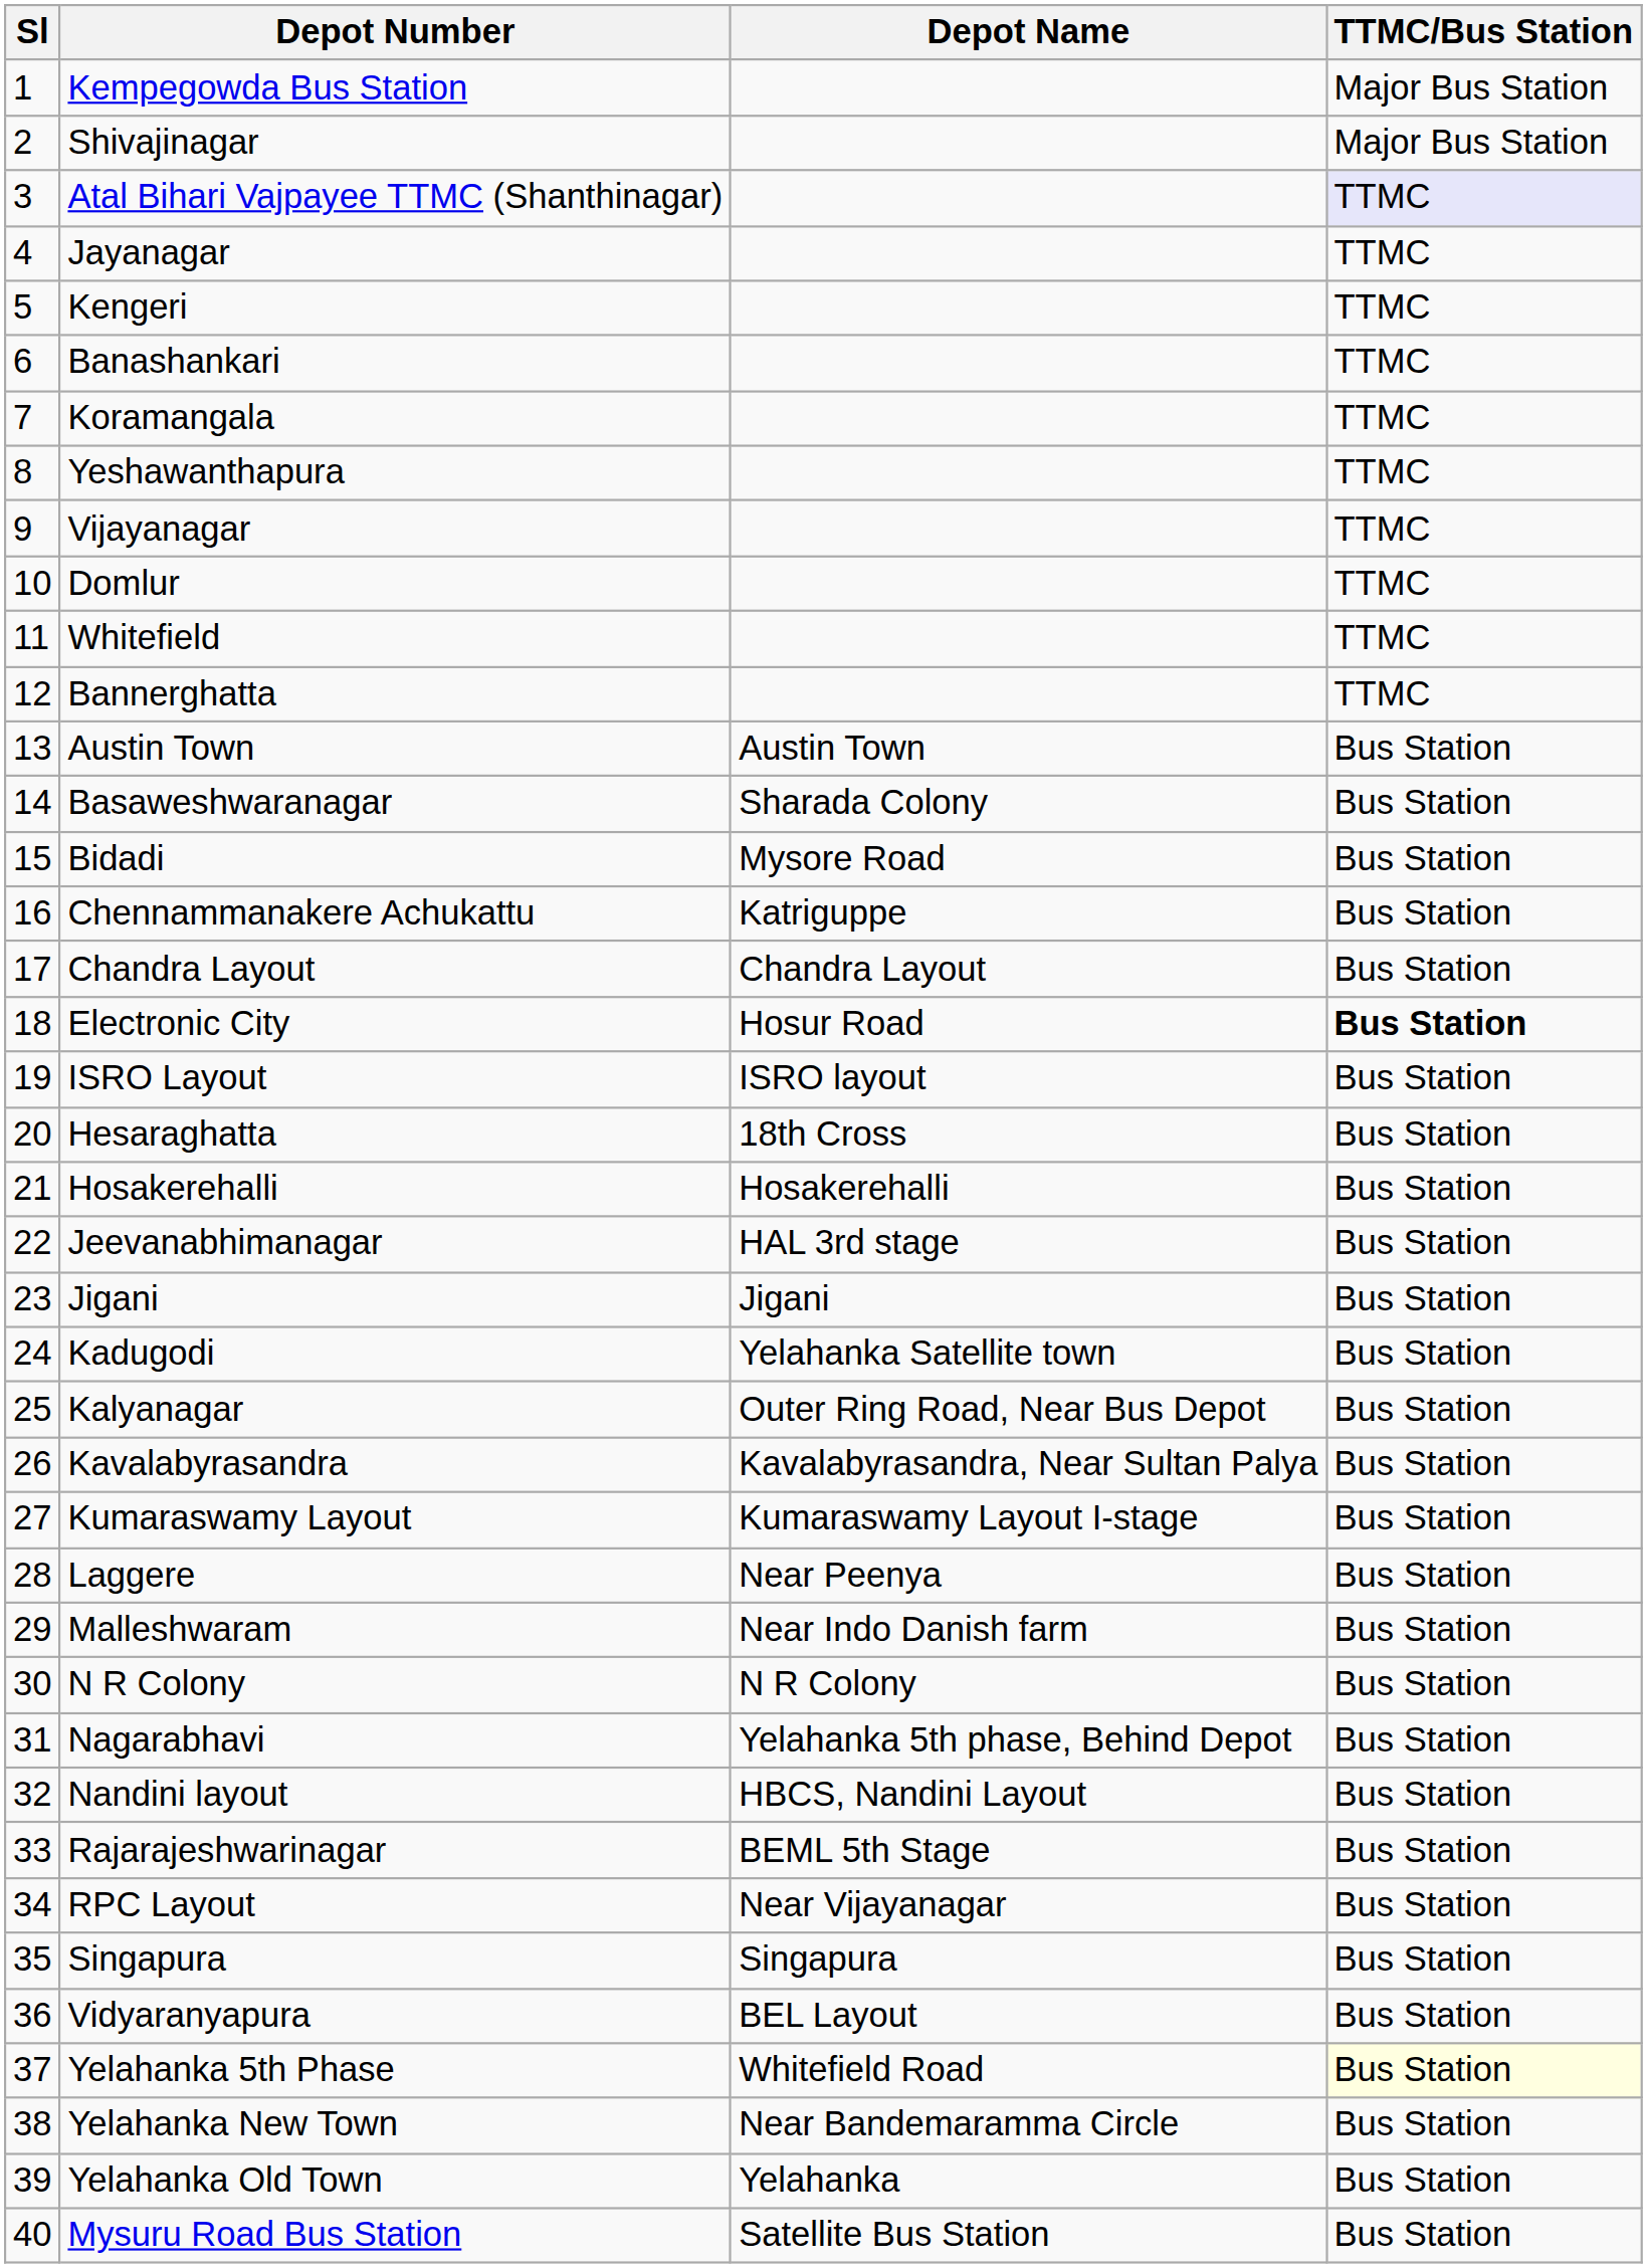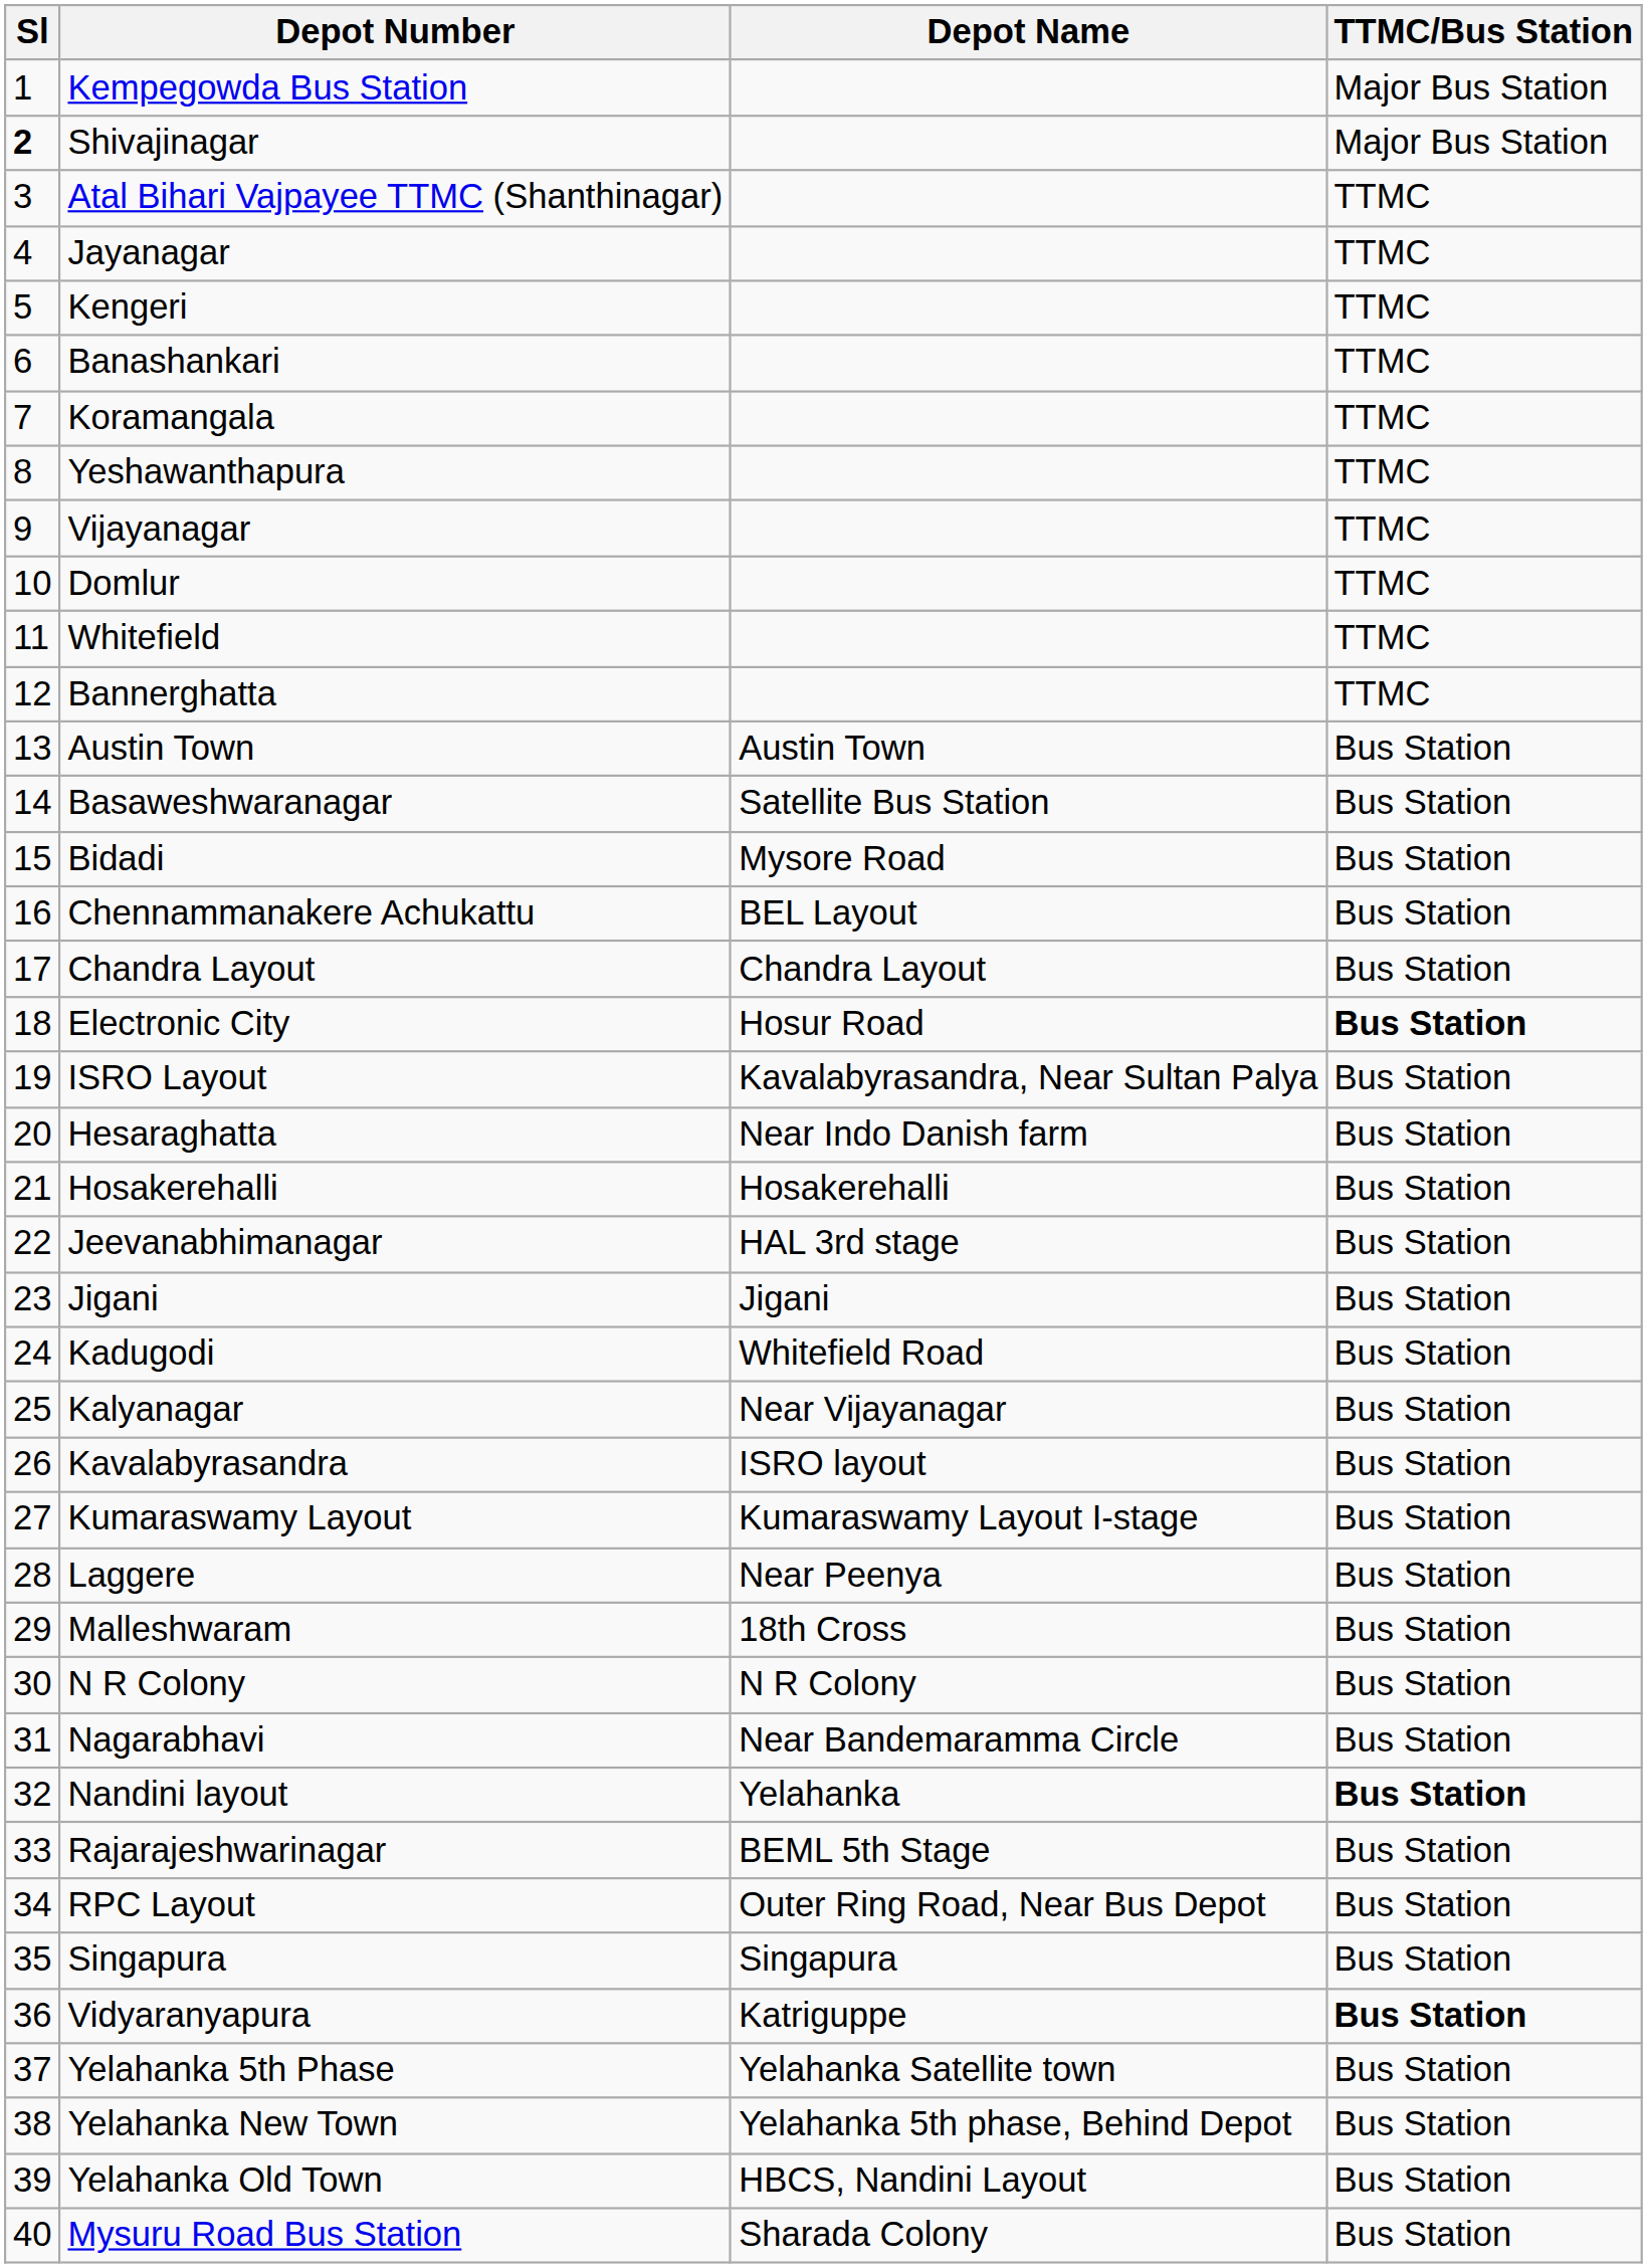 <table class="wikitable sortable">
 <tr>
 <th>Sl</th>
 <th>Depot Number</th>
 <th>Depot Name</th>
 <th>TTMC/Bus Station</th>
 </tr>
 <tr>
 <td>1</td>
 <td><a href='#'>Kempegowda Bus Station</a></td>
 <td></td>
 <td>Major Bus Station</td>
 </tr>
 <tr>
-<td>2</td>
+<td><strong>2</strong></td>
 <td>Shivajinagar</td>
 <td></td>
 <td>Major Bus Station</td>
 </tr>
 <tr>
 <td>3</td>
 <td><a href='#'>Atal Bihari Vajpayee TTMC</a> (Shanthinagar)</td>
 <td></td>
-<td style="background: lavender;">TTMC</td>
+<td>TTMC</td>
 </tr>
 <tr>
 <td>4</td>
 <td>Jayanagar</td>
 <td></td>
 <td>TTMC</td>
 </tr>
 <tr>
 <td>5</td>
 <td>Kengeri</td>
 <td></td>
 <td>TTMC</td>
 </tr>
 <tr>
 <td>6</td>
 <td>Banashankari</td>
 <td></td>
 <td>TTMC</td>
 </tr>
 <tr>
 <td>7</td>
 <td>Koramangala</td>
 <td></td>
 <td>TTMC</td>
 </tr>
 <tr>
 <td>8</td>
 <td>Yeshawanthapura</td>
 <td></td>
 <td>TTMC</td>
 </tr>
 <tr>
 <td>9</td>
 <td>Vijayanagar</td>
 <td></td>
 <td>TTMC</td>
 </tr>
 <tr>
 <td>10</td>
 <td>Domlur</td>
 <td></td>
 <td>TTMC</td>
 </tr>
 <tr>
 <td>11</td>
 <td>Whitefield</td>
 <td></td>
 <td>TTMC</td>
 </tr>
 <tr>
 <td>12</td>
 <td>Bannerghatta</td>
 <td></td>
 <td>TTMC</td>
 </tr>
 <tr>
 <td>13</td>
 <td>Austin Town</td>
 <td>Austin Town</td>
 <td>Bus Station</td>
 </tr>
 <tr>
 <td>14</td>
 <td>Basaweshwaranagar</td>
-<td>Sharada Colony</td>
+<td>Satellite Bus Station</td>
 <td>Bus Station</td>
 </tr>
 <tr>
 <td>15</td>
 <td>Bidadi</td>
 <td>Mysore Road</td>
 <td>Bus Station</td>
 </tr>
 <tr>
 <td>16</td>
 <td>Chennammanakere Achukattu</td>
-<td>Katriguppe</td>
+<td>BEL Layout</td>
 <td>Bus Station</td>
 </tr>
 <tr>
 <td>17</td>
 <td>Chandra Layout</td>
 <td>Chandra Layout</td>
 <td>Bus Station</td>
 </tr>
 <tr>
 <td>18</td>
 <td>Electronic City</td>
 <td>Hosur Road</td>
 <td><strong>Bus Station</strong></td>
 </tr>
 <tr>
 <td>19</td>
 <td>ISRO Layout</td>
-<td>ISRO layout</td>
+<td>Kavalabyrasandra, Near Sultan Palya</td>
 <td>Bus Station</td>
 </tr>
 <tr>
 <td>20</td>
 <td>Hesaraghatta</td>
-<td>18th Cross</td>
+<td>Near Indo Danish farm</td>
 <td>Bus Station</td>
 </tr>
 <tr>
 <td>21</td>
 <td>Hosakerehalli</td>
 <td>Hosakerehalli</td>
 <td>Bus Station</td>
 </tr>
 <tr>
 <td>22</td>
 <td>Jeevanabhimanagar</td>
 <td>HAL 3rd stage</td>
 <td>Bus Station</td>
 </tr>
 <tr>
 <td>23</td>
 <td>Jigani</td>
 <td>Jigani</td>
 <td>Bus Station</td>
 </tr>
 <tr>
 <td>24</td>
 <td>Kadugodi</td>
-<td>Yelahanka Satellite town</td>
+<td>Whitefield Road</td>
 <td>Bus Station</td>
 </tr>
 <tr>
 <td>25</td>
 <td>Kalyanagar</td>
-<td>Outer Ring Road, Near Bus Depot</td>
+<td>Near Vijayanagar</td>
 <td>Bus Station</td>
 </tr>
 <tr>
 <td>26</td>
 <td>Kavalabyrasandra</td>
-<td>Kavalabyrasandra, Near Sultan Palya</td>
+<td>ISRO layout</td>
 <td>Bus Station</td>
 </tr>
 <tr>
 <td>27</td>
 <td>Kumaraswamy Layout</td>
 <td>Kumaraswamy Layout I-stage</td>
 <td>Bus Station</td>
 </tr>
 <tr>
 <td>28</td>
 <td>Laggere</td>
 <td>Near Peenya</td>
 <td>Bus Station</td>
 </tr>
 <tr>
 <td>29</td>
 <td>Malleshwaram</td>
-<td>Near Indo Danish farm</td>
+<td>18th Cross</td>
 <td>Bus Station</td>
 </tr>
 <tr>
 <td>30</td>
 <td>N R Colony</td>
 <td>N R Colony</td>
 <td>Bus Station</td>
 </tr>
 <tr>
 <td>31</td>
 <td>Nagarabhavi</td>
-<td>Yelahanka 5th phase, Behind Depot</td>
+<td>Near Bandemaramma Circle</td>
 <td>Bus Station</td>
 </tr>
 <tr>
 <td>32</td>
 <td>Nandini  layout</td>
-<td>HBCS, Nandini  Layout</td>
-<td>Bus Station</td>
+<td>Yelahanka</td>
+<td><strong>Bus Station</strong></td>
 </tr>
 <tr>
 <td>33</td>
 <td>Rajarajeshwarinagar</td>
 <td>BEML 5th Stage</td>
 <td>Bus Station</td>
 </tr>
 <tr>
 <td>34</td>
 <td>RPC Layout</td>
-<td>Near Vijayanagar</td>
+<td>Outer Ring Road, Near Bus Depot</td>
 <td>Bus Station</td>
 </tr>
 <tr>
 <td>35</td>
 <td>Singapura</td>
 <td>Singapura</td>
 <td>Bus Station</td>
 </tr>
 <tr>
 <td>36</td>
 <td>Vidyaranyapura</td>
-<td>BEL Layout</td>
-<td>Bus Station</td>
+<td>Katriguppe</td>
+<td><strong>Bus Station</strong></td>
 </tr>
 <tr>
 <td>37</td>
 <td>Yelahanka 5th  Phase</td>
-<td>Whitefield Road</td>
-<td style="background: lightyellow;">Bus Station</td>
+<td>Yelahanka Satellite town</td>
+<td>Bus Station</td>
 </tr>
 <tr>
 <td>38</td>
 <td>Yelahanka New Town</td>
-<td>Near Bandemaramma Circle</td>
+<td>Yelahanka 5th phase, Behind Depot</td>
 <td>Bus Station</td>
 </tr>
 <tr>
 <td>39</td>
 <td>Yelahanka Old Town</td>
-<td>Yelahanka</td>
+<td>HBCS, Nandini  Layout</td>
 <td>Bus Station</td>
 </tr>
 <tr>
 <td>40</td>
 <td><a href='#'>Mysuru Road Bus Station</a></td>
-<td>Satellite Bus Station</td>
+<td>Sharada Colony</td>
 <td>Bus Station</td>
 </tr>
 </table>
